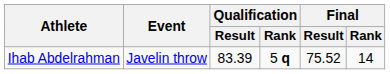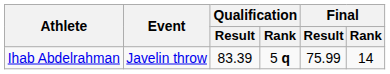 <table class=wikitable style=font-size:90%>
 <tr>
 <th rowspan=2>Athlete</th>
 <th rowspan=2>Event</th>
 <th colspan=2>Qualification</th>
 <th colspan=2>Final</th>
 </tr>
 <tr style=font-size:95%>
 <th>Result</th>
 <th>Rank</th>
 <th>Result</th>
 <th>Rank</th>
 </tr>
 <tr align=center>
 <td align=left><a href='#'>Ihab Abdelrahman</a></td>
 <td align=left><a href='#'>Javelin throw</a></td>
 <td>83.39</td>
 <td>5 <strong>q</strong></td>
-<td>75.52</td>
+<td>75.99</td>
 <td>14</td>
 </tr>
 </table>
